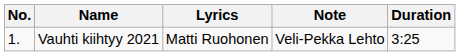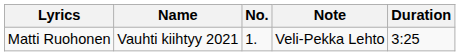 <table class="wikitable">
 <tr>
+<th>Lyrics</th>
+<th>Name</th>
 <th>No.</th>
-<th>Name</th>
-<th>Lyrics</th>
 <th>Note</th>
 <th>Duration</th>
 </tr>
 <tr>
+<td>Matti Ruohonen</td>
+<td>Vauhti kiihtyy 2021</td>
 <td>1.</td>
-<td>Vauhti kiihtyy 2021</td>
-<td>Matti Ruohonen</td>
 <td>Veli-Pekka Lehto</td>
 <td>3:25</td>
 </tr>
 </table>
